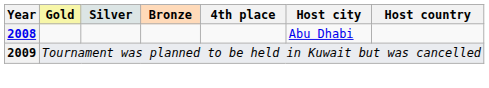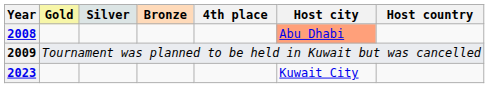 <table class="wikitable sortable plainrowheaders">
 <tr>
 <th scope="col">Year</th>
 <th scope="col" style="background:#F7F6A8"> Gold</th>
 <th scope="col" style="background:#DCE5E5"> Silver</th>
 <th scope="col" style="background:#FFDAB9"> Bronze</th>
 <th scope="col">4th place</th>
 <th scope="col">Host city</th>
 <th scope="col">Host country</th>
 </tr>
 <tr>
 <th scope="row"><a href='#'>2008</a></th>
 <td> </td>
 <td> </td>
 <td> </td>
 <td> </td>
-<td><a href='#'>Abu Dhabi</a></td>
+<td style="background: lightsalmon;"><a href='#'>Abu Dhabi</a></td>
 <td></td>
 </tr>
 <tr>
 <th scope="row">2009</th>
 <td colspan="6" style="background:#EAECF0"><em>Tournament was planned to be held in Kuwait but was cancelled</em></td>
 </tr>
+<tr>
+<th scope="row"><a href='#'>2023</a></th>
+<td> </td>
+<td> </td>
+<td> </td>
+<td> </td>
+<td><a href='#'>Kuwait City</a></td>
+<td></td>
+</tr>
 </table>
